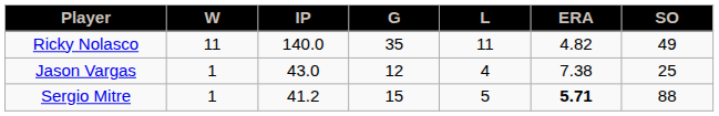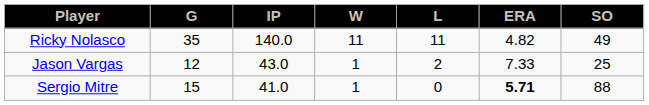 <table class="wikitable sortable">
 <tr>
 <th style=" background:#000000; color:#C9C0BB;" width="16%">Player</th>
+<th style=" background:#000000; color:#C9C0BB;" width="9%">G</th>
+<th style=" background:#000000; color:#C9C0BB;" width="9%">IP</th>
 <th style=" background:#000000; color:#C9C0BB;" width="9%">W</th>
-<th style=" background:#000000; color:#C9C0BB;" width="9%">IP</th>
-<th style=" background:#000000; color:#C9C0BB;" width="9%">G</th>
 <th style=" background:#000000; color:#C9C0BB;" width="9%">L</th>
 <th style=" background:#000000; color:#C9C0BB;" width="9%">ERA</th>
 <th style=" background:#000000; color:#C9C0BB;" width="9%">SO</th>
 </tr>
 <tr align=center>
 <td><a href='#'>Ricky Nolasco</a></td>
+<td>35</td>
+<td>140.0</td>
 <td>11</td>
-<td>140.0</td>
-<td>35</td>
 <td>11</td>
 <td>4.82</td>
 <td>49</td>
 </tr>
 <tr align=center>
 <td><a href='#'>Jason Vargas</a></td>
+<td>12</td>
+<td>43.0</td>
 <td>1</td>
-<td>43.0</td>
-<td>12</td>
-<td>4</td>
-<td>7.38</td>
+<td>2</td>
+<td>7.33</td>
 <td>25</td>
 </tr>
 <tr align=center>
 <td><a href='#'>Sergio Mitre</a></td>
+<td>15</td>
+<td>41.0</td>
 <td>1</td>
-<td>41.2</td>
-<td>15</td>
-<td>5</td>
+<td>0</td>
 <td><strong>5.71</strong></td>
 <td>88</td>
 </tr>
 </table>
